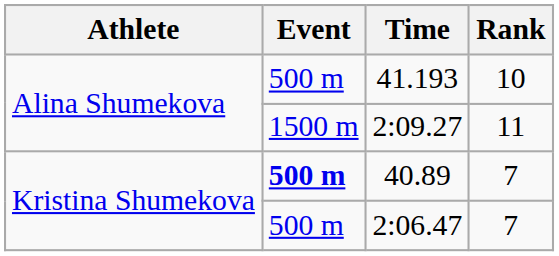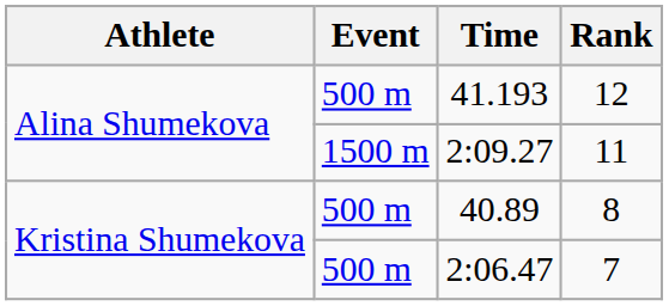 <table class="wikitable" style="font-size:90%">
 <tr>
 <th>Athlete</th>
 <th>Event</th>
 <th>Time</th>
 <th>Rank</th>
 </tr>
 <tr align=center>
 <td align=left rowspan=2><a href='#'>Alina Shumekova</a></td>
 <td align=left><a href='#'>500 m</a></td>
 <td>41.193</td>
-<td>10</td>
+<td>12</td>
 </tr>
 <tr align=center>
 <td align=left><a href='#'>1500 m</a></td>
 <td>2:09.27</td>
 <td>11</td>
 </tr>
 <tr align=center>
 <td align=left rowspan=2><a href='#'>Kristina Shumekova</a></td>
-<td align=left><strong><a href='#'>500 m</a></strong></td>
+<td align=left><a href='#'>500 m</a></td>
 <td>40.89</td>
-<td>7</td>
+<td>8</td>
 </tr>
 <tr align=center>
 <td align=left><a href='#'>500 m</a></td>
 <td>2:06.47</td>
 <td>7</td>
 </tr>
 </table>
